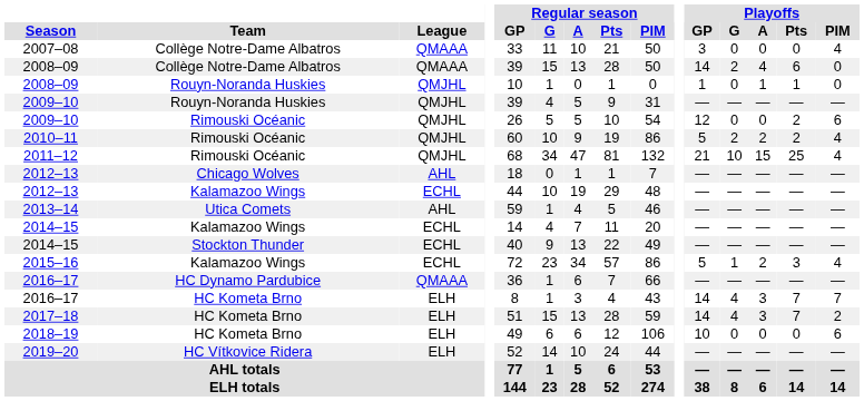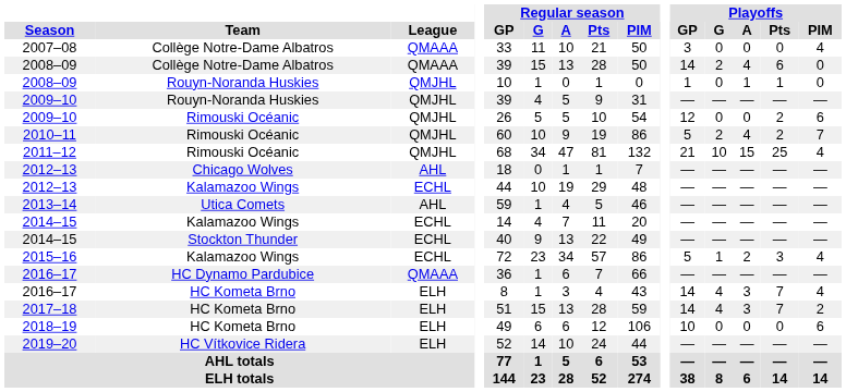 <table border="0" cellpadding="1" cellspacing="0" style="text-align:center; width:60em;">
 <tr style="background:#e0e0e0;">
 <th colspan="3"  bgcolor="#ffffff"> </th>
 <th rowspan="102" bgcolor="#ffffff"> </th>
 <th colspan="5"><a href='#'>Regular season</a></th>
 <th rowspan="102" bgcolor="#ffffff"> </th>
 <th colspan="5"><a href='#'>Playoffs</a></th>
 </tr>
 <tr style="background:#e0e0e0;">
 <th><a href='#'>Season</a></th>
 <th>Team</th>
 <th>League</th>
 <th>GP</th>
 <th><a href='#'>G</a></th>
 <th><a href='#'>A</a></th>
 <th><a href='#'>Pts</a></th>
 <th><a href='#'>PIM</a></th>
 <th>GP</th>
 <th>G</th>
 <th>A</th>
 <th>Pts</th>
 <th>PIM</th>
 </tr>
 <tr>
 <td>2007–08</td>
 <td>Collège Notre-Dame Albatros</td>
 <td><a href='#'>QMAAA</a></td>
 <td>33</td>
 <td>11</td>
 <td>10</td>
 <td>21</td>
 <td>50</td>
 <td>3</td>
 <td>0</td>
 <td>0</td>
 <td>0</td>
 <td>4</td>
 </tr>
 <tr style="background:#f0f0f0;">
 <td>2008–09</td>
 <td>Collège Notre-Dame Albatros</td>
 <td>QMAAA</td>
 <td>39</td>
 <td>15</td>
 <td>13</td>
 <td>28</td>
 <td>50</td>
 <td>14</td>
 <td>2</td>
 <td>4</td>
 <td>6</td>
 <td>0</td>
 </tr>
 <tr>
 <td><a href='#'>2008–09</a></td>
 <td><a href='#'>Rouyn-Noranda Huskies</a></td>
 <td><a href='#'>QMJHL</a></td>
 <td>10</td>
 <td>1</td>
 <td>0</td>
 <td>1</td>
 <td>0</td>
 <td>1</td>
 <td>0</td>
 <td>1</td>
 <td>1</td>
 <td>0</td>
 </tr>
 <tr style="background:#f0f0f0;">
 <td><a href='#'>2009–10</a></td>
 <td>Rouyn-Noranda Huskies</td>
 <td>QMJHL</td>
 <td>39</td>
 <td>4</td>
 <td>5</td>
 <td>9</td>
 <td>31</td>
 <td>—</td>
 <td>—</td>
 <td>—</td>
 <td>—</td>
 <td>—</td>
 </tr>
 <tr>
 <td><a href='#'>2009–10</a></td>
 <td><a href='#'>Rimouski Océanic</a></td>
 <td>QMJHL</td>
 <td>26</td>
 <td>5</td>
 <td>5</td>
 <td>10</td>
 <td>54</td>
 <td>12</td>
 <td>0</td>
 <td>0</td>
 <td>2</td>
 <td>6</td>
 </tr>
 <tr style="background:#f0f0f0;">
 <td><a href='#'>2010–11</a></td>
 <td>Rimouski Océanic</td>
 <td>QMJHL</td>
 <td>60</td>
 <td>10</td>
 <td>9</td>
 <td>19</td>
 <td>86</td>
 <td>5</td>
 <td>2</td>
+<td>4</td>
 <td>2</td>
-<td>2</td>
-<td>4</td>
+<td>7</td>
 </tr>
 <tr>
 <td><a href='#'>2011–12</a></td>
 <td>Rimouski Océanic</td>
 <td>QMJHL</td>
 <td>68</td>
 <td>34</td>
 <td>47</td>
 <td>81</td>
 <td>132</td>
 <td>21</td>
 <td>10</td>
 <td>15</td>
 <td>25</td>
 <td>4</td>
 </tr>
 <tr style="background:#f0f0f0;">
 <td><a href='#'>2012–13</a></td>
 <td><a href='#'>Chicago Wolves</a></td>
 <td><a href='#'>AHL</a></td>
 <td>18</td>
 <td>0</td>
 <td>1</td>
 <td>1</td>
 <td>7</td>
 <td>—</td>
 <td>—</td>
 <td>—</td>
 <td>—</td>
 <td>—</td>
 </tr>
 <tr>
 <td><a href='#'>2012–13</a></td>
 <td><a href='#'>Kalamazoo Wings</a></td>
 <td><a href='#'>ECHL</a></td>
 <td>44</td>
 <td>10</td>
 <td>19</td>
 <td>29</td>
 <td>48</td>
 <td>—</td>
 <td>—</td>
 <td>—</td>
 <td>—</td>
 <td>—</td>
 </tr>
 <tr style="background:#f0f0f0;">
 <td><a href='#'>2013–14</a></td>
 <td><a href='#'>Utica Comets</a></td>
 <td>AHL</td>
 <td>59</td>
 <td>1</td>
 <td>4</td>
 <td>5</td>
 <td>46</td>
 <td>—</td>
 <td>—</td>
 <td>—</td>
 <td>—</td>
 <td>—</td>
 </tr>
 <tr>
 <td><a href='#'>2014–15</a></td>
 <td>Kalamazoo Wings</td>
 <td>ECHL</td>
 <td>14</td>
 <td>4</td>
 <td>7</td>
 <td>11</td>
 <td>20</td>
 <td>—</td>
 <td>—</td>
 <td>—</td>
 <td>—</td>
 <td>—</td>
 </tr>
 <tr style="background:#f0f0f0;">
 <td>2014–15</td>
 <td><a href='#'>Stockton Thunder</a></td>
 <td>ECHL</td>
 <td>40</td>
 <td>9</td>
 <td>13</td>
 <td>22</td>
 <td>49</td>
 <td>—</td>
 <td>—</td>
 <td>—</td>
 <td>—</td>
 <td>—</td>
 </tr>
 <tr>
 <td><a href='#'>2015–16</a></td>
 <td>Kalamazoo Wings</td>
 <td>ECHL</td>
 <td>72</td>
 <td>23</td>
 <td>34</td>
 <td>57</td>
 <td>86</td>
 <td>5</td>
 <td>1</td>
 <td>2</td>
 <td>3</td>
 <td>4</td>
 </tr>
 <tr style="background:#f0f0f0;">
 <td><a href='#'>2016–17</a></td>
 <td><a href='#'>HC Dynamo Pardubice</a></td>
 <td><a href='#'>QMAAA</a></td>
 <td>36</td>
 <td>1</td>
 <td>6</td>
 <td>7</td>
 <td>66</td>
 <td>—</td>
 <td>—</td>
 <td>—</td>
 <td>—</td>
 <td>—</td>
 </tr>
 <tr>
 <td>2016–17</td>
 <td><a href='#'>HC Kometa Brno</a></td>
 <td>ELH</td>
 <td>8</td>
 <td>1</td>
 <td>3</td>
 <td>4</td>
 <td>43</td>
 <td>14</td>
 <td>4</td>
 <td>3</td>
 <td>7</td>
-<td>7</td>
+<td>4</td>
 </tr>
 <tr style="background:#f0f0f0;">
 <td><a href='#'>2017–18</a></td>
 <td>HC Kometa Brno</td>
 <td>ELH</td>
 <td>51</td>
 <td>15</td>
 <td>13</td>
 <td>28</td>
 <td>59</td>
 <td>14</td>
 <td>4</td>
 <td>3</td>
 <td>7</td>
 <td>2</td>
 </tr>
 <tr>
 <td><a href='#'>2018–19</a></td>
 <td>HC Kometa Brno</td>
 <td>ELH</td>
 <td>49</td>
 <td>6</td>
 <td>6</td>
 <td>12</td>
 <td>106</td>
 <td>10</td>
 <td>0</td>
 <td>0</td>
 <td>0</td>
 <td>6</td>
 </tr>
 <tr style="background:#f0f0f0;">
 <td><a href='#'>2019–20</a></td>
 <td><a href='#'>HC Vítkovice Ridera</a></td>
 <td>ELH</td>
 <td>52</td>
 <td>14</td>
 <td>10</td>
 <td>24</td>
 <td>44</td>
 <td>—</td>
 <td>—</td>
 <td>—</td>
 <td>—</td>
 <td>—</td>
 </tr>
 <tr ALIGN="center" bgcolor="#e0e0e0">
 <th colspan="3">AHL totals</th>
 <th>77</th>
 <th>1</th>
 <th>5</th>
 <th>6</th>
 <th>53</th>
 <th>—</th>
 <th>—</th>
 <th>—</th>
 <th>—</th>
 <th>—</th>
 </tr>
 <tr ALIGN="center" bgcolor="#e0e0e0">
 <th colspan="3">ELH totals</th>
 <th>144</th>
 <th>23</th>
 <th>28</th>
 <th>52</th>
 <th>274</th>
 <th>38</th>
 <th>8</th>
 <th>6</th>
 <th>14</th>
 <th>14</th>
 </tr>
 </table>
